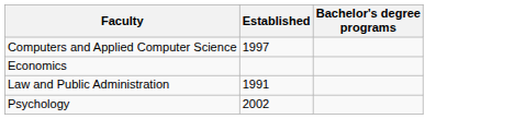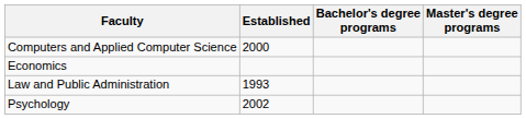 <table class="wikitable">
 <tr>
 <th>Faculty</th>
 <th>Established</th>
 <th>Bachelor's degree<br>programs</th>
+<th>Master's degree<br>programs</th>
 </tr>
 <tr>
 <td>Computers and Applied Computer Science<br></td>
-<td>1997</td>
+<td>2000</td>
+<td></td>
 <td></td>
 </tr>
 <tr>
 <td>Economics<br></td>
 <td></td>
 <td></td>
+<td></td>
 </tr>
 <tr>
 <td>Law and Public Administration<br></td>
-<td>1991</td>
+<td>1993</td>
+<td></td>
 <td></td>
 </tr>
 <tr>
 <td>Psychology<br></td>
 <td>2002</td>
 <td></td>
+<td></td>
 </tr>
 </table>
